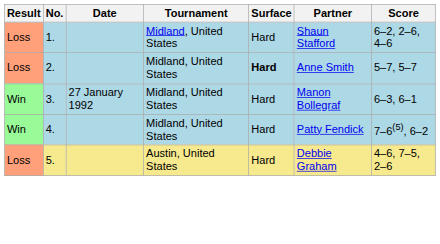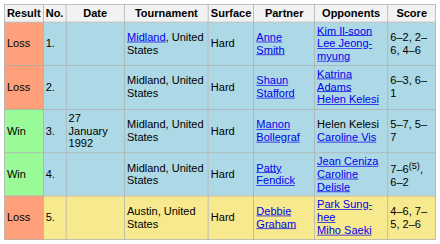 <table class="sortable wikitable" style=font-size:97%>
 <tr>
 <th>Result</th>
 <th>No.</th>
 <th>Date</th>
 <th>Tournament</th>
 <th>Surface</th>
 <th>Partner</th>
+<th>Opponents</th>
 <th class="unsortable">Score</th>
 </tr>
 <tr style="background:lightblue;">
 <td style="background:#ffa07a;">Loss</td>
 <td>1.</td>
 <td></td>
 <td><a href='#'>Midland</a>, United States</td>
 <td>Hard</td>
-<td> <a href='#'>Shaun Stafford</a></td>
+<td> <a href='#'>Anne Smith</a></td>
+<td> <a href='#'>Kim Il-soon</a> <br>  <a href='#'>Lee Jeong-myung</a></td>
 <td>6–2, 2–6, 4–6</td>
 </tr>
 <tr style="background:lightblue;">
 <td style="background:#ffa07a;">Loss</td>
 <td>2.</td>
 <td></td>
 <td>Midland, United States</td>
-<td><strong>Hard</strong></td>
-<td> <a href='#'>Anne Smith</a></td>
-<td>5–7, 5–7</td>
+<td>Hard</td>
+<td> <a href='#'>Shaun Stafford</a></td>
+<td> <a href='#'>Katrina Adams</a> <br>  <a href='#'>Helen Kelesi</a></td>
+<td>6–3, 6–1</td>
 </tr>
 <tr style="background:lightblue;">
 <td style="background:#98fb98;">Win</td>
 <td>3.</td>
 <td>27 January 1992</td>
 <td>Midland, United States</td>
 <td>Hard</td>
 <td> <a href='#'>Manon Bollegraf</a></td>
-<td>6–3, 6–1</td>
+<td> Helen Kelesi <br>  <a href='#'>Caroline Vis</a></td>
+<td>5–7, 5–7</td>
 </tr>
 <tr style="background:lightblue;">
 <td style="background:#98fb98;">Win</td>
 <td>4.</td>
 <td></td>
 <td>Midland, United States</td>
 <td>Hard</td>
 <td> <a href='#'>Patty Fendick</a></td>
+<td> <a href='#'>Jean Ceniza</a> <br>  <a href='#'>Caroline Delisle</a></td>
 <td>7–6<sup>(5)</sup>, 6–2</td>
 </tr>
 <tr style="background:#f7e98e;">
 <td style="background:#ffa07a;">Loss</td>
 <td>5.</td>
 <td></td>
 <td>Austin, United States</td>
 <td>Hard</td>
 <td> <a href='#'>Debbie Graham</a></td>
+<td> <a href='#'>Park Sung-hee</a> <br>  <a href='#'>Miho Saeki</a></td>
 <td>4–6, 7–5, 2–6</td>
 </tr>
 </table>
